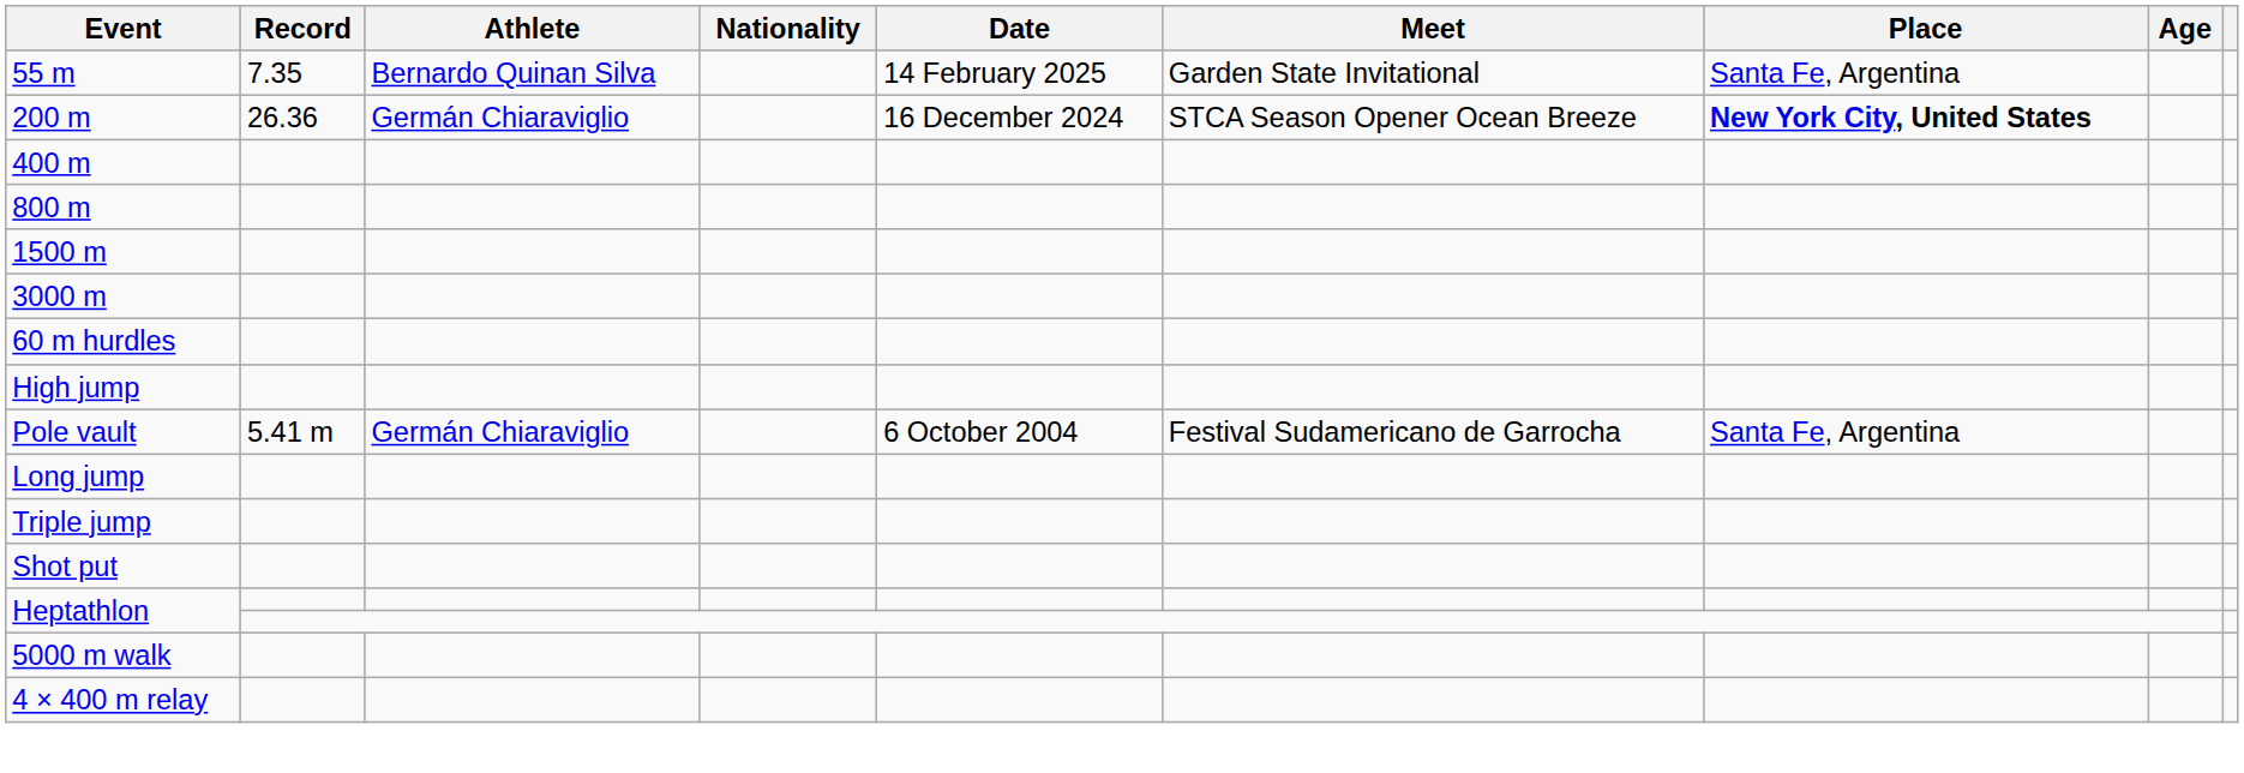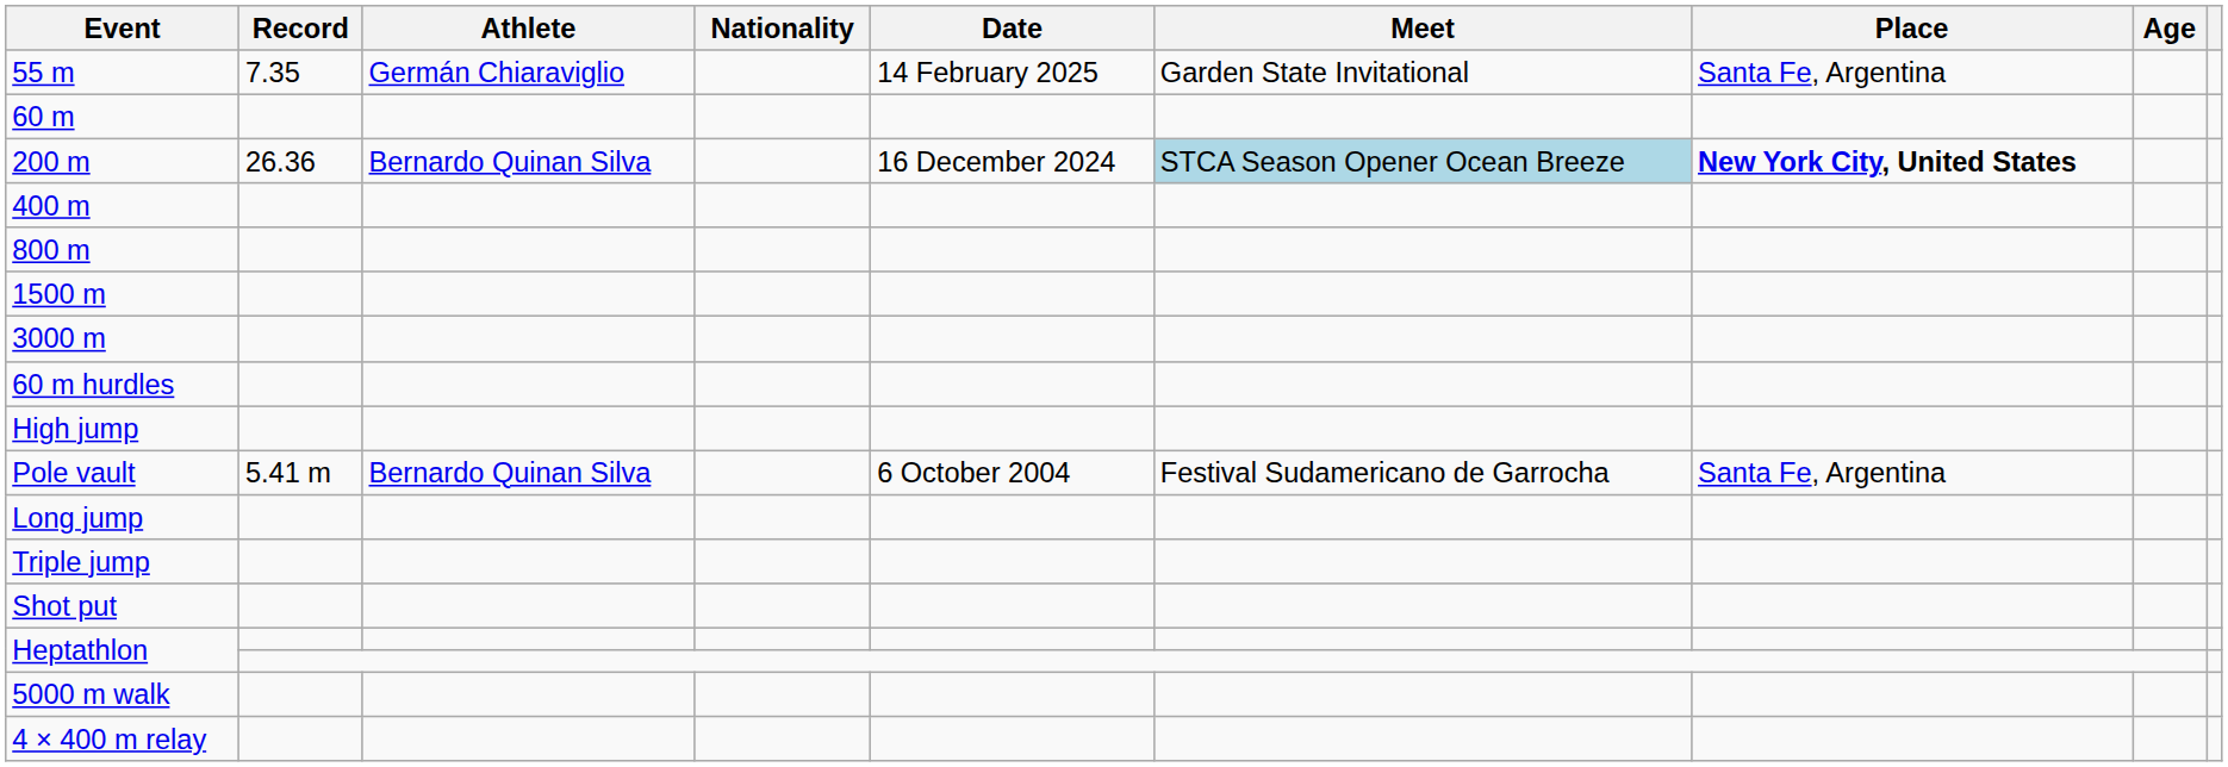 <table class="wikitable" style="font-size:95%; width: 95%;">
 <tr>
 <th>Event</th>
 <th>Record</th>
 <th>Athlete</th>
 <th>Nationality</th>
 <th>Date</th>
 <th>Meet</th>
 <th>Place</th>
 <th>Age</th>
 <th></th>
 </tr>
 <tr>
 <td><a href='#'>55 m</a></td>
 <td>7.35</td>
-<td><a href='#'>Bernardo Quinan Silva</a></td>
+<td><a href='#'>Germán Chiaraviglio</a></td>
 <td></td>
 <td>14 February 2025</td>
 <td>Garden State Invitational</td>
 <td><a href='#'>Santa Fe</a>, Argentina</td>
 <td></td>
 <td></td>
 </tr>
 <tr>
+<td><a href='#'>60 m</a></td>
+<td></td>
+<td></td>
+<td></td>
+<td></td>
+<td></td>
+<td></td>
+<td></td>
+<td></td>
+</tr>
+<tr>
 <td><a href='#'>200 m</a></td>
 <td>26.36</td>
-<td><a href='#'>Germán Chiaraviglio</a></td>
+<td><a href='#'>Bernardo Quinan Silva</a></td>
 <td></td>
 <td>16 December 2024</td>
-<td>STCA Season Opener Ocean Breeze</td>
+<td style="background: lightblue;">STCA Season Opener Ocean Breeze</td>
 <td><strong><a href='#'>New York City</a>, United States</strong></td>
 <td></td>
 <td></td>
 </tr>
 <tr>
 <td><a href='#'>400 m</a></td>
 <td></td>
 <td></td>
 <td></td>
 <td></td>
 <td></td>
 <td></td>
 <td></td>
 <td></td>
 </tr>
 <tr>
 <td><a href='#'>800 m</a></td>
 <td></td>
 <td></td>
 <td></td>
 <td></td>
 <td></td>
 <td></td>
 <td></td>
 <td></td>
 </tr>
 <tr>
 <td><a href='#'>1500 m</a></td>
 <td></td>
 <td></td>
 <td></td>
 <td></td>
 <td></td>
 <td></td>
 <td></td>
 <td></td>
 </tr>
 <tr>
 <td><a href='#'>3000 m</a></td>
 <td></td>
 <td></td>
 <td></td>
 <td></td>
 <td></td>
 <td></td>
 <td></td>
 <td></td>
 </tr>
 <tr>
 <td><a href='#'>60 m hurdles</a></td>
 <td></td>
 <td></td>
 <td></td>
 <td></td>
 <td></td>
 <td></td>
 <td></td>
 <td></td>
 </tr>
 <tr>
 <td><a href='#'>High jump</a></td>
 <td></td>
 <td></td>
 <td></td>
 <td></td>
 <td></td>
 <td></td>
 <td></td>
 <td></td>
 </tr>
 <tr>
 <td><a href='#'>Pole vault</a></td>
 <td>5.41 m</td>
-<td><a href='#'>Germán Chiaraviglio</a></td>
+<td><a href='#'>Bernardo Quinan Silva</a></td>
 <td></td>
 <td>6 October 2004</td>
 <td>Festival Sudamericano de Garrocha</td>
 <td><a href='#'>Santa Fe</a>, Argentina</td>
 <td></td>
 <td></td>
 </tr>
 <tr>
 <td><a href='#'>Long jump</a></td>
 <td></td>
 <td></td>
 <td></td>
 <td></td>
 <td></td>
 <td></td>
 <td></td>
 <td></td>
 </tr>
 <tr>
 <td><a href='#'>Triple jump</a></td>
 <td></td>
 <td></td>
 <td></td>
 <td></td>
 <td></td>
 <td></td>
 <td></td>
 <td></td>
 </tr>
 <tr>
 <td><a href='#'>Shot put</a></td>
 <td></td>
 <td></td>
 <td></td>
 <td></td>
 <td></td>
 <td></td>
 <td></td>
 <td></td>
 </tr>
 <tr>
 <td rowspan=2><a href='#'>Heptathlon</a></td>
 <td></td>
 <td></td>
 <td></td>
 <td></td>
 <td></td>
 <td></td>
 <td></td>
 <td></td>
 </tr>
 <tr>
 <td colspan=7></td>
 <td></td>
 </tr>
 <tr>
 <td><a href='#'>5000 m walk</a></td>
 <td></td>
 <td></td>
 <td></td>
 <td></td>
 <td></td>
 <td></td>
 <td></td>
 <td></td>
 </tr>
 <tr>
 <td><a href='#'>4 × 400 m relay</a></td>
 <td></td>
 <td></td>
 <td></td>
 <td></td>
 <td></td>
 <td></td>
 <td></td>
 <td></td>
 </tr>
 </table>
